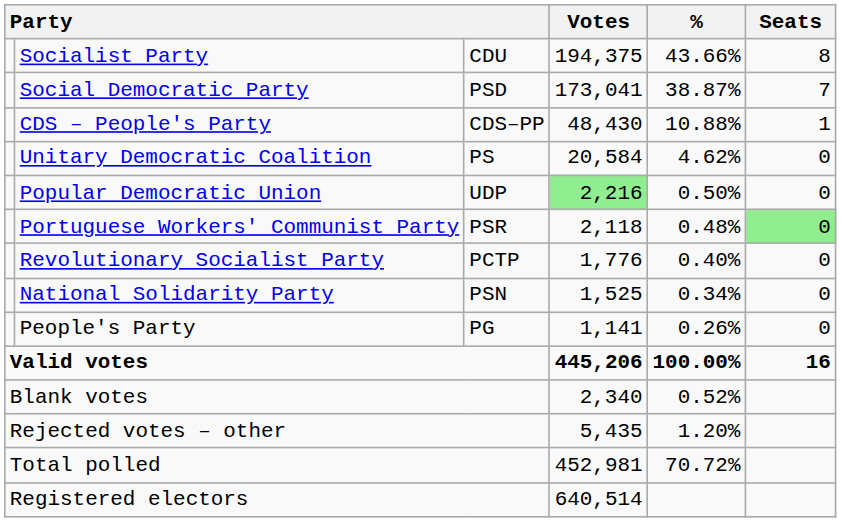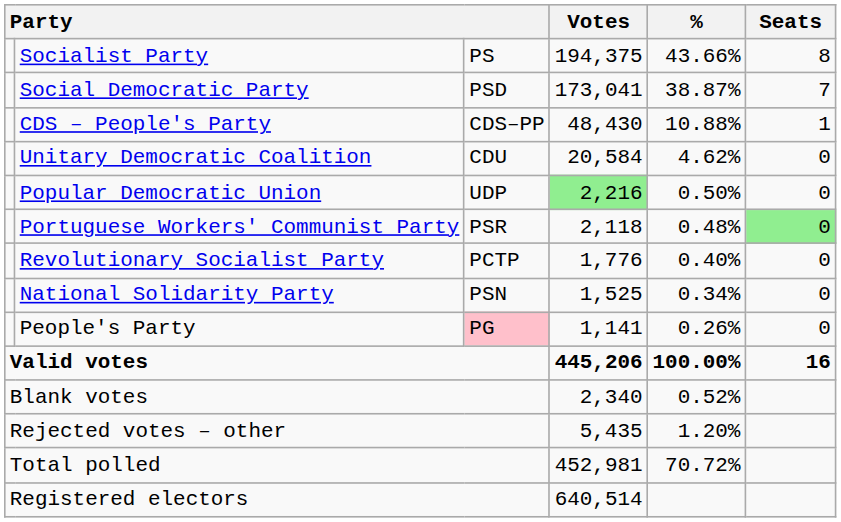 <table class="wikitable" border="1" style="text-align:right;">
 <tr>
 <th style="text-align:left;" colspan=3>Party</th>
 <th align=center width="50">Votes</th>
 <th align=center width="50">%</th>
 <th align=center width="50">Seats</th>
 </tr>
 <tr>
 <td></td>
 <td align=left><a href='#'>Socialist Party</a></td>
-<td align=left>CDU</td>
+<td align=left>PS</td>
 <td>194,375</td>
 <td>43.66%</td>
 <td>8</td>
 </tr>
 <tr>
 <td></td>
 <td align=left><a href='#'>Social Democratic Party</a></td>
 <td align=left>PSD</td>
 <td>173,041</td>
 <td>38.87%</td>
 <td>7</td>
 </tr>
 <tr>
 <td></td>
 <td align=left><a href='#'>CDS – People's Party</a></td>
 <td align=left style="white-space: nowrap;">CDS–PP</td>
 <td>48,430</td>
 <td>10.88%</td>
 <td>1</td>
 </tr>
 <tr>
 <td></td>
 <td align=left style="white-space: nowrap;"><a href='#'>Unitary Democratic Coalition</a></td>
-<td align=left>PS</td>
+<td align=left>CDU</td>
 <td>20,584</td>
 <td>4.62%</td>
 <td>0</td>
 </tr>
 <tr>
 <td></td>
 <td align=left><a href='#'>Popular Democratic Union</a></td>
 <td align=left>UDP</td>
 <td style="background: lightgreen;">2,216</td>
 <td>0.50%</td>
 <td>0</td>
 </tr>
 <tr>
 <td></td>
 <td align=left><a href='#'>Portuguese Workers' Communist Party</a></td>
 <td align=left>PSR</td>
 <td>2,118</td>
 <td>0.48%</td>
 <td style="background: lightgreen;">0</td>
 </tr>
 <tr>
 <td></td>
 <td align=left><a href='#'>Revolutionary Socialist Party</a></td>
 <td align=left>PCTP</td>
 <td>1,776</td>
 <td>0.40%</td>
 <td>0</td>
 </tr>
 <tr>
 <td></td>
 <td align=left><a href='#'>National Solidarity Party</a></td>
 <td align=left>PSN</td>
 <td>1,525</td>
 <td>0.34%</td>
 <td>0</td>
 </tr>
 <tr>
 <td></td>
 <td align=left>People's Party</td>
-<td align=left>PG</td>
+<td align=left style="background: pink;">PG</td>
 <td>1,141</td>
 <td>0.26%</td>
 <td>0</td>
 </tr>
 <tr style="font-weight:bold">
 <td align=left colspan=3>Valid votes</td>
 <td>445,206</td>
 <td>100.00%</td>
 <td>16</td>
 </tr>
 <tr>
 <td align=left colspan=3>Blank votes</td>
 <td>2,340</td>
 <td>0.52%</td>
 <td></td>
 </tr>
 <tr>
 <td align=left colspan=3>Rejected votes – other</td>
 <td>5,435</td>
 <td>1.20%</td>
 <td></td>
 </tr>
 <tr>
 <td align=left colspan=3>Total polled</td>
 <td>452,981</td>
 <td>70.72%</td>
 <td></td>
 </tr>
 <tr>
 <td align=left colspan=3>Registered electors</td>
 <td>640,514</td>
 <td></td>
 <td></td>
 </tr>
 </table>
